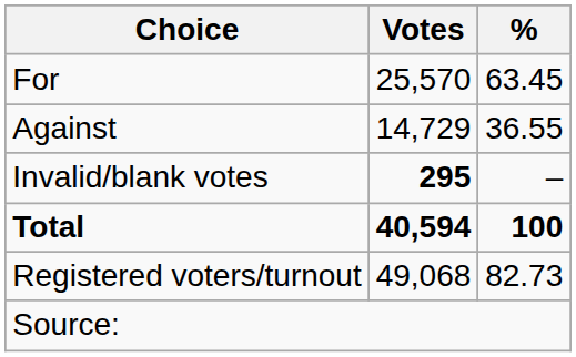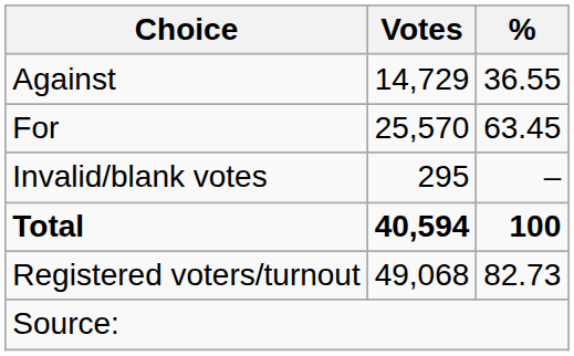 <table class=wikitable style=text-align:right>
 <tr>
 <th>Choice</th>
 <th>Votes</th>
 <th>%</th>
 </tr>
 <tr>
+<td align=left>Against</td>
+<td>14,729</td>
+<td>36.55</td>
+</tr>
+<tr>
 <td align=left>For</td>
 <td>25,570</td>
 <td>63.45</td>
 </tr>
 <tr>
-<td align=left>Against</td>
-<td>14,729</td>
-<td>36.55</td>
-</tr>
-<tr>
 <td align=left>Invalid/blank votes</td>
-<td><strong>295</strong></td>
+<td>295</td>
 <td>–</td>
 </tr>
 <tr>
 <td align=left><strong>Total</strong></td>
 <td><strong>40,594</strong></td>
 <td><strong>100</strong></td>
 </tr>
 <tr>
 <td align=left>Registered voters/turnout</td>
 <td>49,068</td>
 <td>82.73</td>
 </tr>
 <tr>
 <td align=left colspan=3>Source: </td>
 </tr>
 </table>
